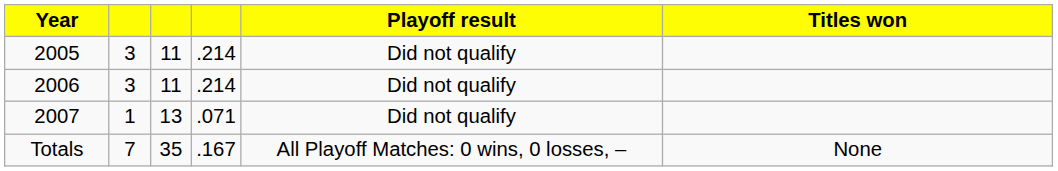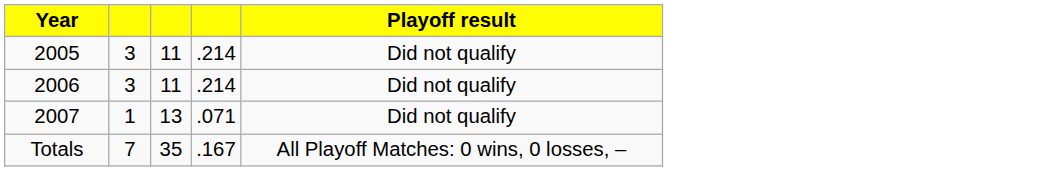 <table class="wikitable" style="text-align:center">
 <tr>
 <th style="background:#FFFD04; color:black" width="75px">Year</th>
 <th style="background:#FFFD04; color:black" width="25px"></th>
 <th style="background:#FFFD04; color:black" width="25px"></th>
 <th style="background:#FFFD04; color:black" width="25px"></th>
 <th style="background:#FFFD04; color:black" width="325px">Playoff result</th>
-<th style="background:#FFFD04; color:black" width="300px">Titles won</th>
 </tr>
 <tr>
 <td>2005</td>
 <td>3</td>
 <td>11</td>
 <td>.214</td>
 <td>Did not qualify</td>
-<td></td>
 </tr>
 <tr>
 <td>2006</td>
 <td>3</td>
 <td>11</td>
 <td>.214</td>
 <td>Did not qualify</td>
-<td></td>
 </tr>
 <tr>
 <td>2007</td>
 <td>1</td>
 <td>13</td>
 <td>.071</td>
 <td>Did not qualify</td>
-<td></td>
 </tr>
 <tr>
 <td>Totals</td>
 <td>7</td>
 <td>35</td>
 <td>.167</td>
 <td>All Playoff Matches: 0 wins, 0 losses, –</td>
-<td>None</td>
 </tr>
 </table>
